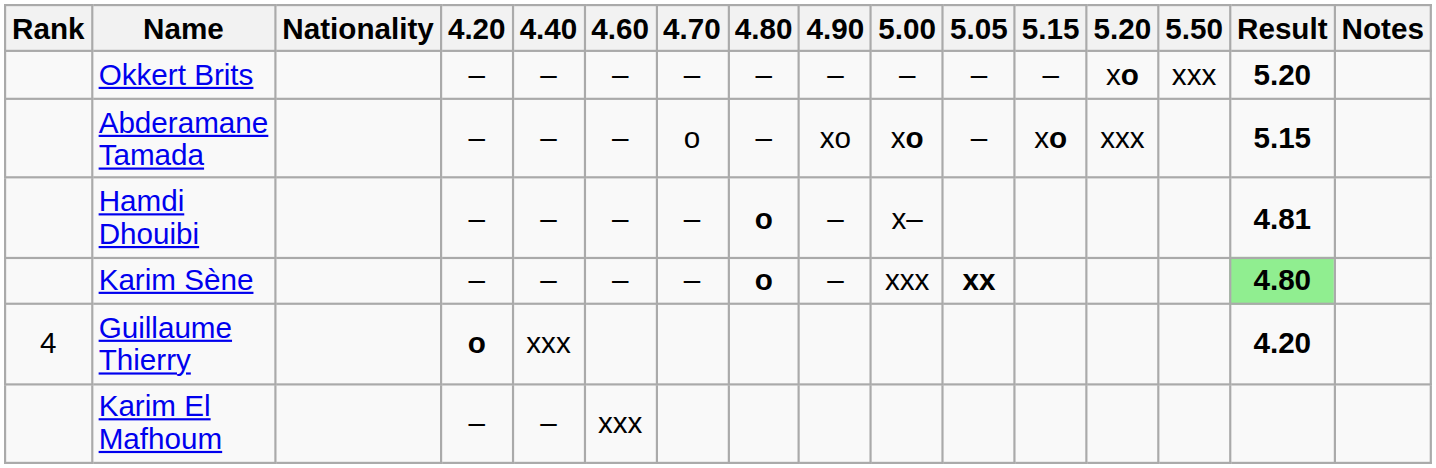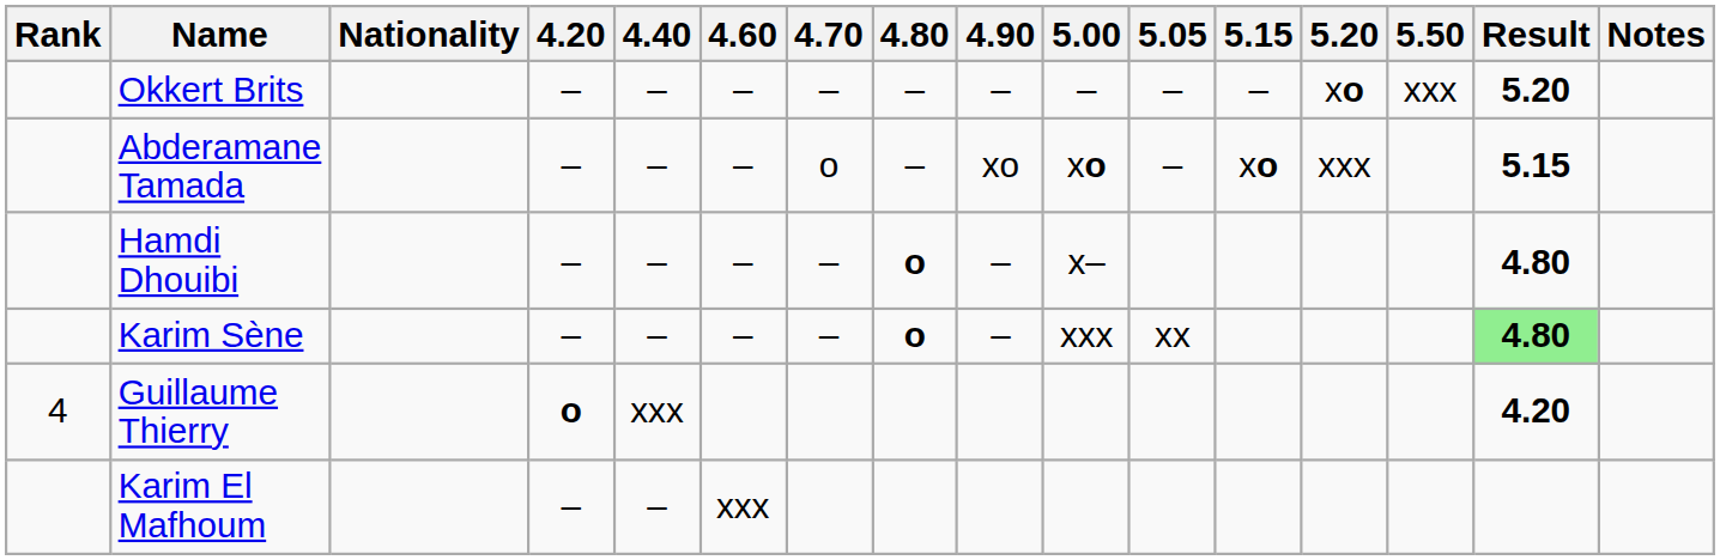 <table class="wikitable sortable" style="text-align:center;font-size:85%">
 <tr>
 <th>Rank</th>
 <th>Name</th>
 <th>Nationality</th>
 <th>4.20</th>
 <th>4.40</th>
 <th>4.60</th>
 <th>4.70</th>
 <th>4.80</th>
 <th>4.90</th>
 <th>5.00</th>
 <th>5.05</th>
 <th>5.15</th>
 <th>5.20</th>
 <th>5.50</th>
 <th>Result</th>
 <th>Notes</th>
 </tr>
 <tr>
 <td></td>
 <td align=left><a href='#'>Okkert Brits</a></td>
 <td align=left></td>
 <td>–</td>
 <td>–</td>
 <td>–</td>
 <td>–</td>
 <td>–</td>
 <td>–</td>
 <td>–</td>
 <td>–</td>
 <td>–</td>
 <td>x<strong>o</strong></td>
 <td>xxx</td>
 <td><strong>5.20</strong></td>
 <td></td>
 </tr>
 <tr>
 <td></td>
 <td align=left><a href='#'>Abderamane Tamada</a></td>
 <td align=left></td>
 <td>–</td>
 <td>–</td>
 <td>–</td>
 <td>o</td>
 <td>–</td>
 <td>xo</td>
 <td>x<strong>o</strong></td>
 <td>–</td>
 <td>x<strong>o</strong></td>
 <td>xxx</td>
 <td></td>
 <td><strong>5.15</strong></td>
 <td></td>
 </tr>
 <tr>
 <td></td>
 <td align=left><a href='#'>Hamdi Dhouibi</a></td>
 <td align=left></td>
 <td>–</td>
 <td>–</td>
 <td>–</td>
 <td>–</td>
 <td><strong>o</strong></td>
 <td>–</td>
 <td>x–</td>
 <td></td>
 <td></td>
 <td></td>
 <td></td>
-<td><strong>4.81</strong></td>
+<td><strong>4.80</strong></td>
 <td></td>
 </tr>
 <tr>
 <td></td>
 <td align=left><a href='#'>Karim Sène</a></td>
 <td align=left></td>
 <td>–</td>
 <td>–</td>
 <td>–</td>
 <td>–</td>
 <td><strong>o</strong></td>
 <td>–</td>
 <td>xxx</td>
-<td><strong>xx</strong></td>
+<td>xx</td>
 <td></td>
 <td></td>
 <td></td>
 <td style="background: lightgreen;"><strong>4.80</strong></td>
 <td></td>
 </tr>
 <tr>
 <td>4</td>
 <td align=left><a href='#'>Guillaume Thierry</a></td>
 <td align=left></td>
 <td><strong>o</strong></td>
 <td>xxx</td>
 <td></td>
 <td></td>
 <td></td>
 <td></td>
 <td></td>
 <td></td>
 <td></td>
 <td></td>
 <td></td>
 <td><strong>4.20</strong></td>
 <td></td>
 </tr>
 <tr>
 <td></td>
 <td align=left><a href='#'>Karim El Mafhoum</a></td>
 <td align=left></td>
 <td>–</td>
 <td>–</td>
 <td>xxx</td>
 <td></td>
 <td></td>
 <td></td>
 <td></td>
 <td></td>
 <td></td>
 <td></td>
 <td></td>
 <td><strong></strong></td>
 <td></td>
 </tr>
 </table>
